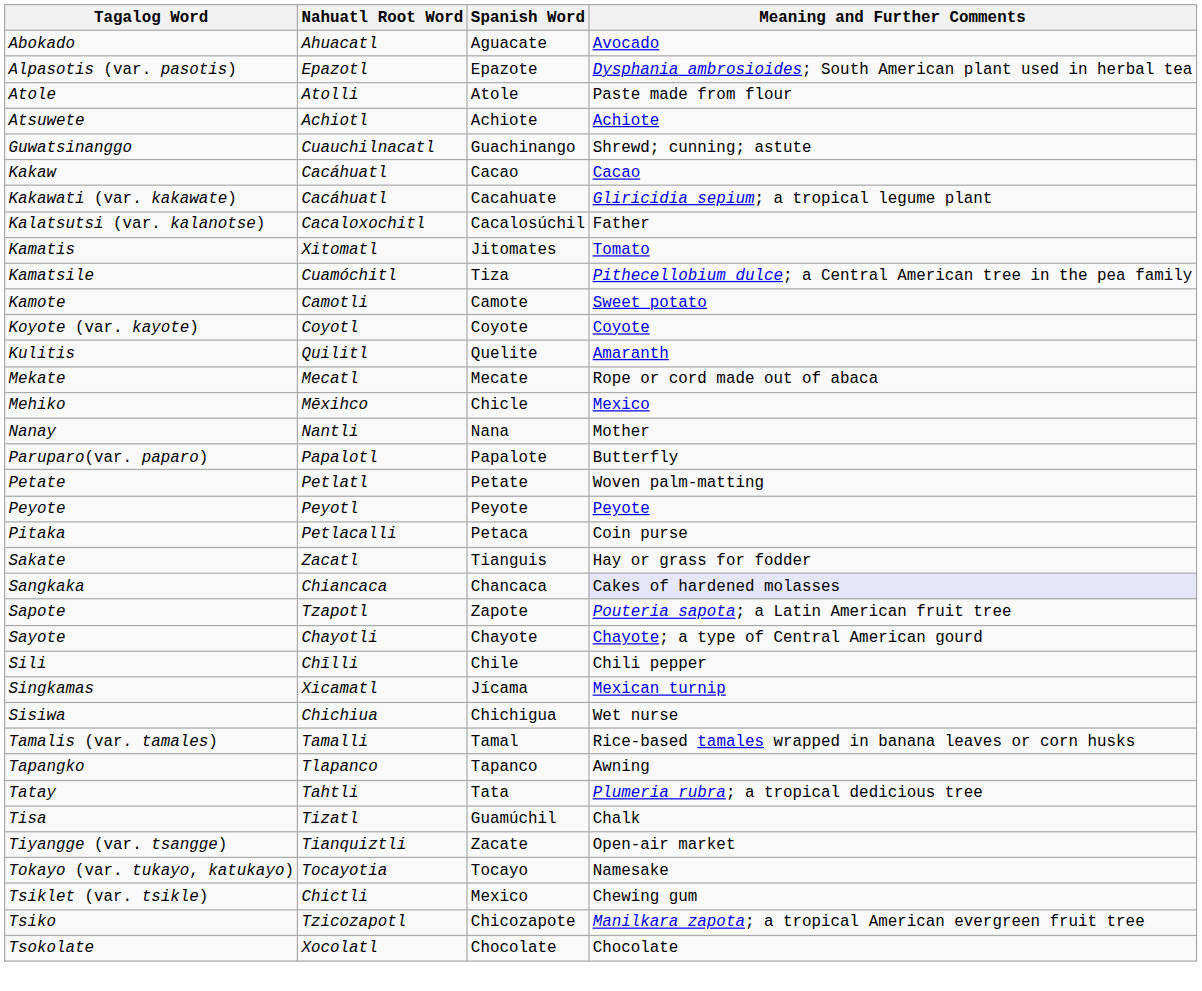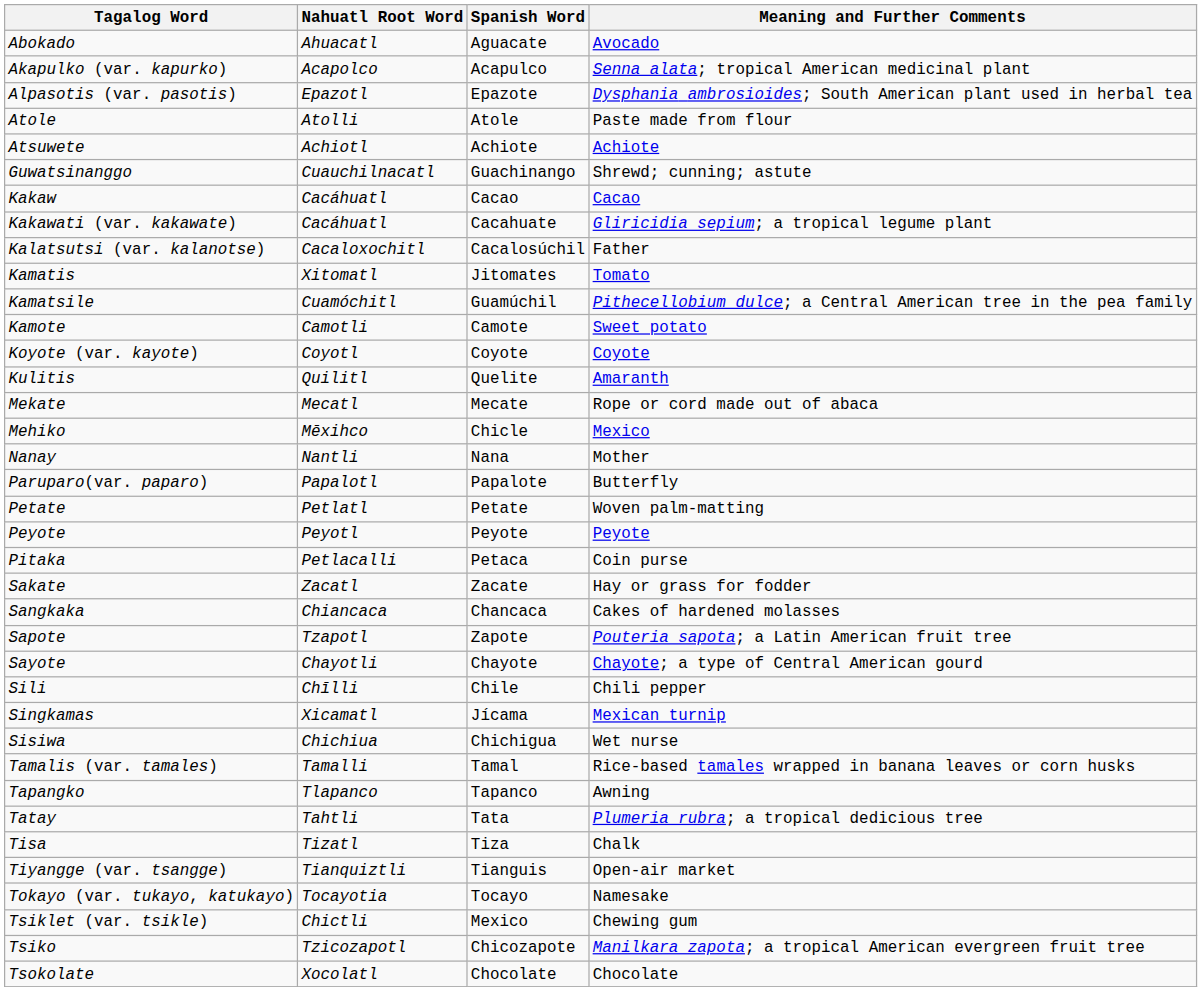 <table class="wikitable sortable">
 <tr>
 <th>Tagalog Word</th>
 <th>Nahuatl Root Word</th>
 <th>Spanish Word</th>
 <th>Meaning and Further Comments</th>
 </tr>
 <tr>
 <td><em>Abokado</em></td>
 <td><em>Ahuacatl</em></td>
 <td>Aguacate</td>
 <td><a href='#'>Avocado</a></td>
+</tr>
+<tr>
+<td><em>Akapulko</em> (var. <em>kapurko</em>)</td>
+<td><em>Acapolco</em></td>
+<td>Acapulco</td>
+<td><em><a href='#'>Senna alata</a></em>; tropical American medicinal plant</td>
 </tr>
 <tr>
 <td><em>Alpasotis</em> (var. <em>pasotis</em>)</td>
 <td><em>Epazotl</em></td>
 <td>Epazote</td>
 <td><a href='#'><em>Dysphania</em> <em>ambrosioides</em></a>; South American plant used in herbal tea</td>
 </tr>
 <tr>
 <td><em>Atole</em></td>
 <td><em>Atolli</em></td>
 <td>Atole</td>
 <td>Paste made from flour</td>
 </tr>
 <tr>
 <td><em>Atsuwete</em></td>
 <td><em>Achiotl</em></td>
 <td>Achiote</td>
 <td><a href='#'>Achiote</a></td>
 </tr>
 <tr>
 <td><em>Guwatsinanggo</em></td>
 <td><em>Cuauchilnacatl</em></td>
 <td>Guachinango</td>
 <td>Shrewd; cunning; astute</td>
 </tr>
 <tr>
 <td><em>Kakaw</em></td>
 <td><em>Cacáhuatl</em></td>
 <td>Cacao</td>
 <td><a href='#'>Cacao</a></td>
 </tr>
 <tr>
 <td><em>Kakawati</em> (var. <em>kakawate</em>)</td>
 <td><em>Cacáhuatl</em></td>
 <td>Cacahuate</td>
 <td><em><a href='#'>Gliricidia sepium</a></em>; a tropical legume plant</td>
 </tr>
 <tr>
 <td><em>Kalatsutsi</em> (var. <em>kalanotse</em>)</td>
 <td><em>Cacaloxochitl</em></td>
 <td>Cacalosúchil</td>
 <td>Father</td>
 </tr>
 <tr>
 <td><em>Kamatis</em></td>
 <td><em>Xitomatl</em></td>
 <td>Jitomates</td>
 <td><a href='#'>Tomato</a></td>
 </tr>
 <tr>
 <td><em>Kamatsile</em></td>
 <td><em>Cuamóchitl</em></td>
-<td>Tiza</td>
+<td>Guamúchil</td>
 <td><em><a href='#'>Pithecellobium dulce</a></em>; a Central American tree in the pea family</td>
 </tr>
 <tr>
 <td><em>Kamote</em></td>
 <td><em>Camotli</em></td>
 <td>Camote</td>
 <td><a href='#'>Sweet potato</a></td>
 </tr>
 <tr>
 <td><em>Koyote</em> (var. <em>kayote</em>)</td>
 <td><em>Coyotl</em></td>
 <td>Coyote</td>
 <td><a href='#'>Coyote</a></td>
 </tr>
 <tr>
 <td><em>Kulitis</em></td>
 <td><em>Quilitl</em></td>
 <td>Quelite</td>
 <td><a href='#'>Amaranth</a></td>
 </tr>
 <tr>
 <td><em>Mekate</em></td>
 <td><em>Mecatl</em></td>
 <td>Mecate</td>
 <td>Rope or cord made out of abaca</td>
 </tr>
 <tr>
 <td><em>Mehiko</em></td>
 <td><em>Mēxihco</em></td>
 <td>Chicle</td>
 <td><a href='#'>Mexico</a></td>
 </tr>
 <tr>
 <td><em>Nanay</em></td>
 <td><em>Nantli</em></td>
 <td>Nana</td>
 <td>Mother</td>
 </tr>
 <tr>
 <td><em>Paruparo</em>(var. <em>paparo</em>)</td>
 <td><em>Papalotl</em></td>
 <td>Papalote</td>
 <td>Butterfly</td>
 </tr>
 <tr>
 <td><em>Petate</em></td>
 <td><em>Petlatl</em></td>
 <td>Petate</td>
 <td>Woven palm-matting</td>
 </tr>
 <tr>
 <td><em>Peyote</em></td>
 <td><em>Peyotl</em></td>
 <td>Peyote</td>
 <td><a href='#'>Peyote</a></td>
 </tr>
 <tr>
 <td><em>Pitaka</em></td>
 <td><em>Petlacalli</em></td>
 <td>Petaca</td>
 <td>Coin purse</td>
 </tr>
 <tr>
 <td><em>Sakate</em></td>
 <td><em>Zacatl</em></td>
-<td>Tianguis</td>
+<td>Zacate</td>
 <td>Hay or grass for fodder</td>
 </tr>
 <tr>
 <td><em>Sangkaka</em></td>
 <td><em>Chiancaca</em></td>
 <td>Chancaca</td>
-<td style="background: lavender;">Cakes of hardened molasses</td>
+<td>Cakes of hardened molasses</td>
 </tr>
 <tr>
 <td><em>Sapote</em></td>
 <td><em>Tzapotl</em></td>
 <td>Zapote</td>
 <td><em><a href='#'>Pouteria sapota</a></em>; a Latin American fruit tree</td>
 </tr>
 <tr>
 <td><em>Sayote</em></td>
 <td><em>Chayotli</em></td>
 <td>Chayote</td>
 <td><a href='#'>Chayote</a>; a type of Central American gourd</td>
 </tr>
 <tr>
 <td><em>Sili</em></td>
 <td><em>Chīlli</em></td>
 <td>Chile</td>
 <td>Chili pepper</td>
 </tr>
 <tr>
 <td><em>Singkamas</em></td>
 <td><em>Xicamatl</em></td>
 <td>Jícama</td>
 <td><a href='#'>Mexican turnip</a></td>
 </tr>
 <tr>
 <td><em>Sisiwa</em></td>
 <td><em>Chichiua</em></td>
 <td>Chichigua</td>
 <td>Wet nurse</td>
 </tr>
 <tr>
 <td><em>Tamalis</em> (var. <em>tamales</em>)</td>
 <td><em>Tamalli</em></td>
 <td>Tamal</td>
 <td>Rice-based <a href='#'>tamales</a> wrapped in banana leaves or corn husks</td>
 </tr>
 <tr>
 <td><em>Tapangko</em></td>
 <td><em>Tlapanco</em></td>
 <td>Tapanco</td>
 <td>Awning</td>
 </tr>
 <tr>
 <td><em>Tatay</em></td>
 <td><em>Tahtli</em></td>
 <td>Tata</td>
 <td><em><a href='#'>Plumeria rubra</a></em>; a tropical dedicious tree</td>
 </tr>
 <tr>
 <td><em>Tisa</em></td>
 <td><em>Tizatl</em></td>
-<td>Guamúchil</td>
+<td>Tiza</td>
 <td>Chalk</td>
 </tr>
 <tr>
 <td><em>Tiyangge</em> (var. <em>tsangge</em>)</td>
 <td><em>Tianquiztli</em></td>
-<td>Zacate</td>
+<td>Tianguis</td>
 <td>Open-air market</td>
 </tr>
 <tr>
 <td><em>Tokayo</em> (var. <em>tukayo</em>, <em>katukayo</em>)</td>
 <td><em>Tocayotia</em></td>
 <td>Tocayo</td>
 <td>Namesake</td>
 </tr>
 <tr>
 <td><em>Tsiklet</em> (var. <em>tsikle</em>)</td>
 <td><em>Chictli</em></td>
 <td>Mexico</td>
 <td>Chewing gum</td>
 </tr>
 <tr>
 <td><em>Tsiko</em></td>
 <td><em>Tzicozapotl</em></td>
 <td>Chicozapote</td>
 <td><em><a href='#'>Manilkara zapota</a></em>; a tropical American evergreen fruit tree</td>
 </tr>
 <tr>
 <td><em>Tsokolate</em></td>
 <td><em>Xocolatl</em></td>
 <td>Chocolate</td>
 <td>Chocolate</td>
 </tr>
 </table>
